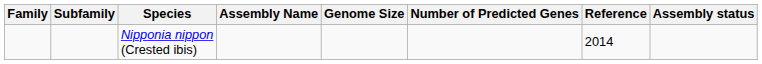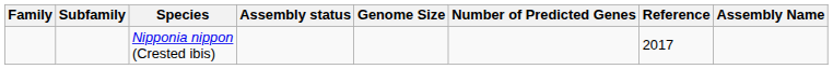 <table class="wikitable sortable">
 <tr>
 <th>Family</th>
 <th>Subfamily</th>
 <th>Species</th>
-<th>Assembly Name</th>
+<th>Assembly status</th>
 <th>Genome Size</th>
 <th>Number of Predicted Genes</th>
 <th>Reference</th>
-<th>Assembly status</th>
+<th>Assembly Name</th>
 </tr>
 <tr>
 <td></td>
 <td></td>
 <td><em><a href='#'>Nipponia nippon</a></em><br>(Crested ibis)</td>
 <td></td>
 <td></td>
 <td></td>
-<td>2014</td>
+<td>2017</td>
 <td></td>
 </tr>
 </table>
